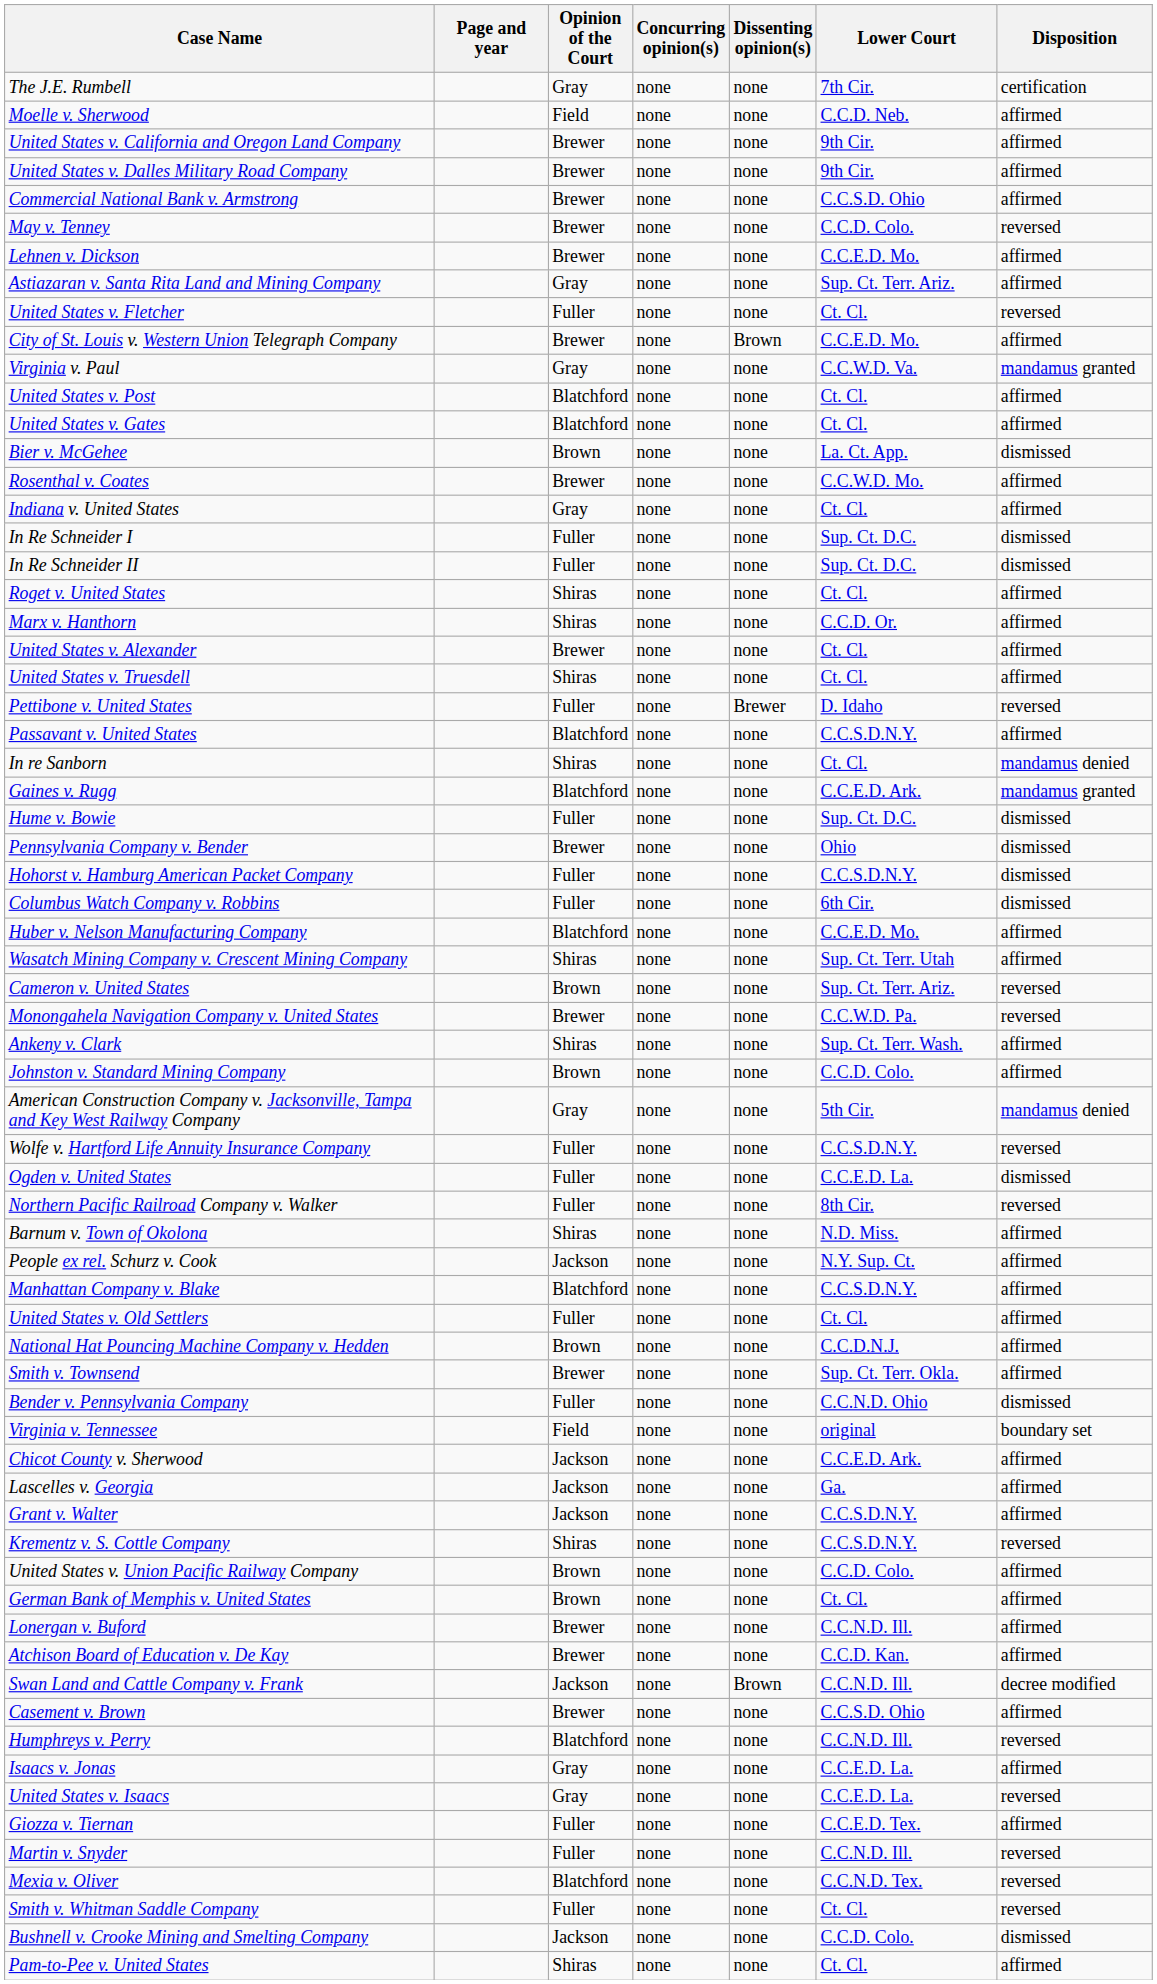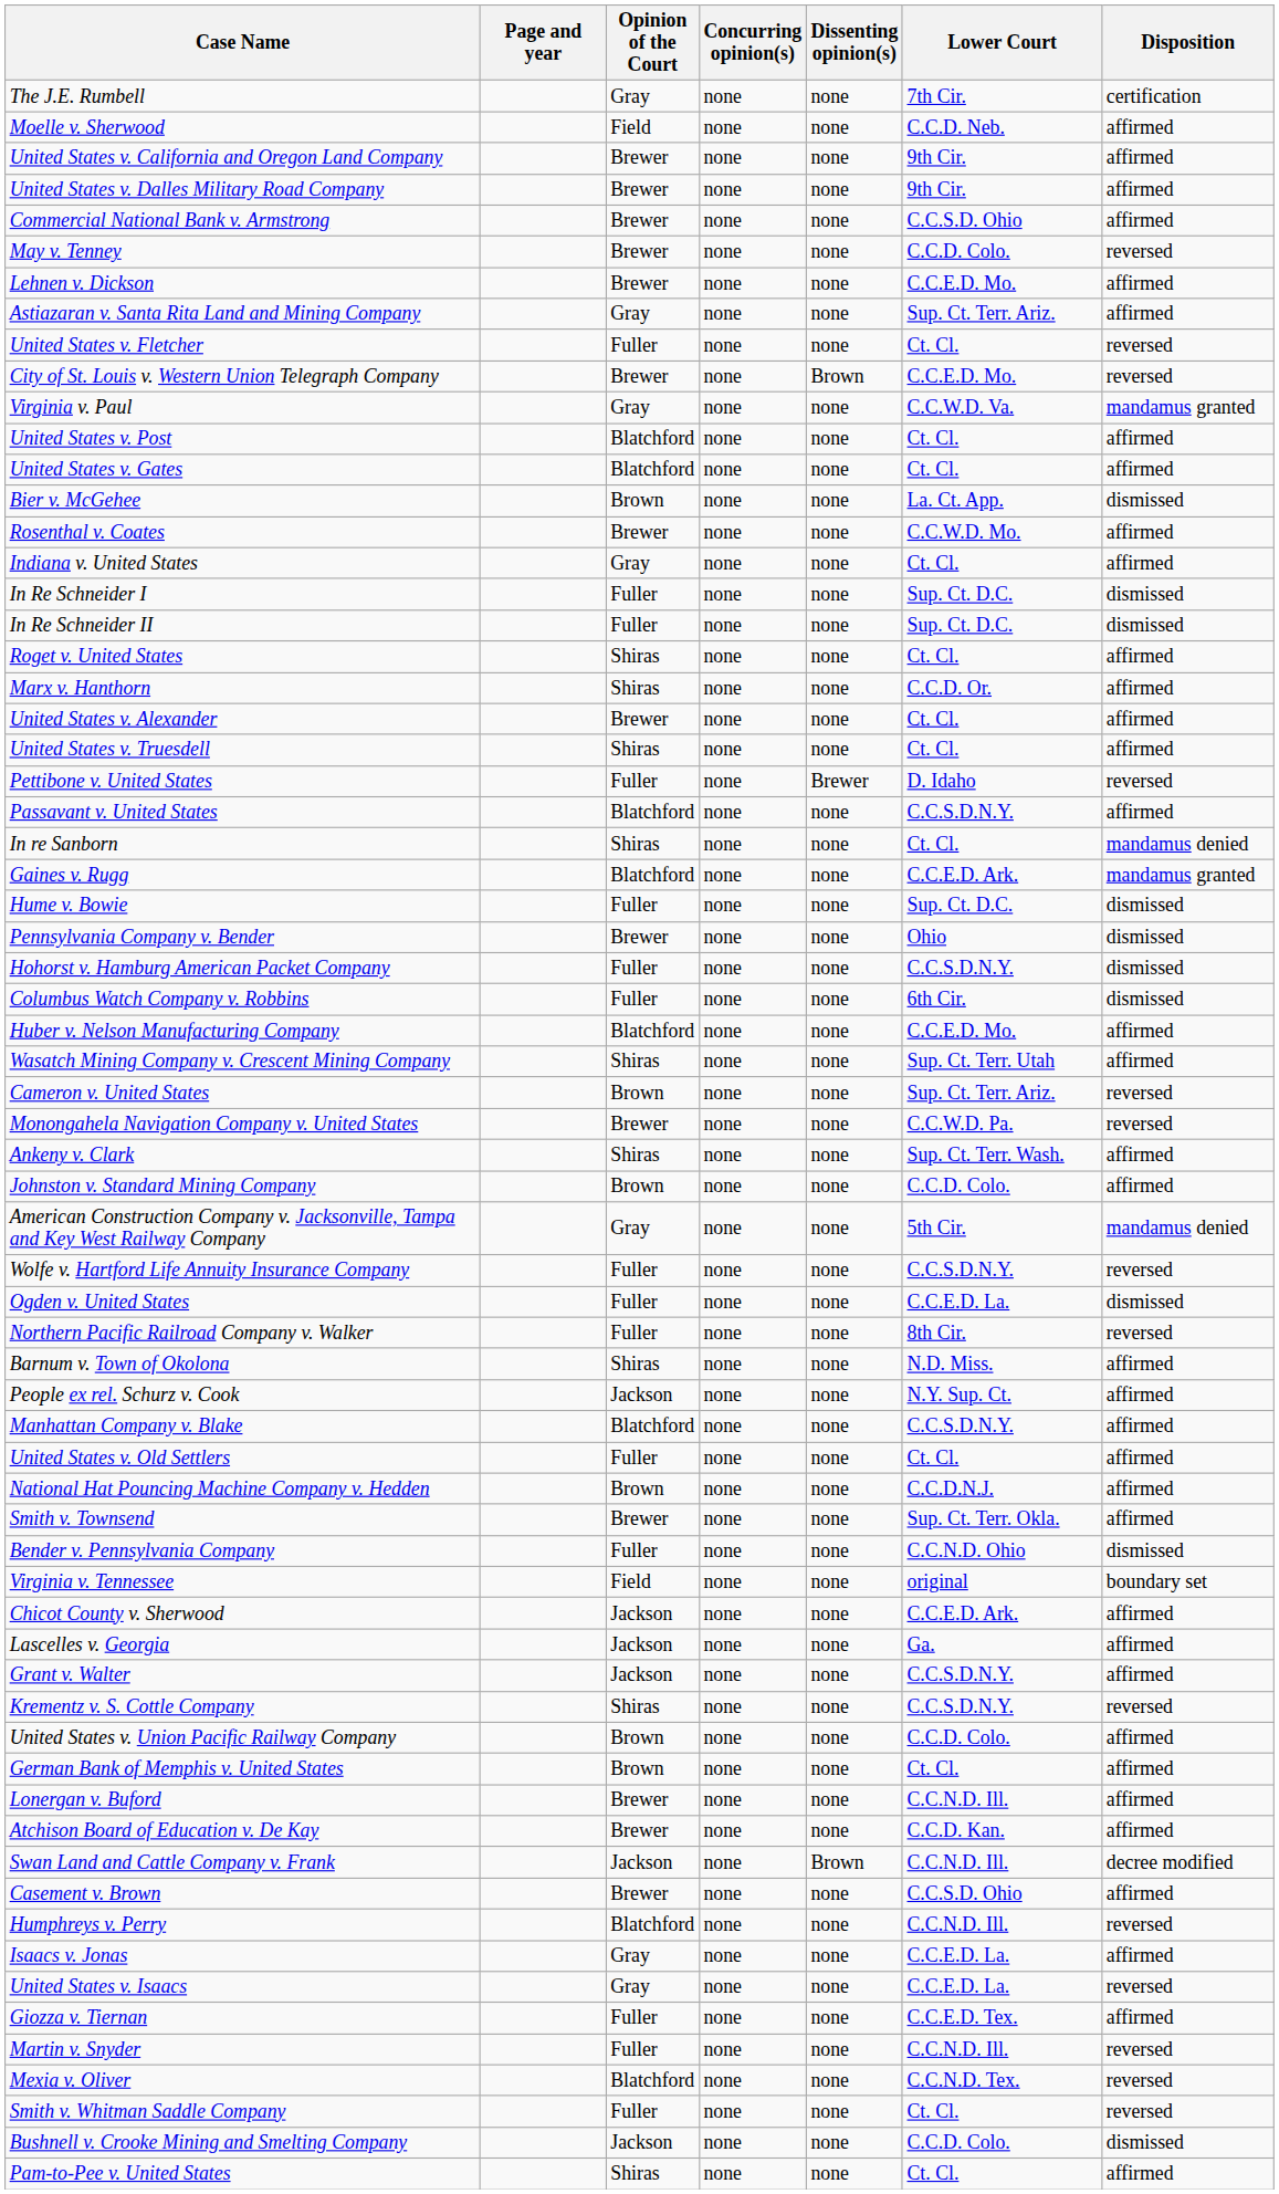 <table class="wikitable sortable">
 <tr>
 <th scope="col" style="width: 380px;">Case Name</th>
 <th scope="col" style="width: 95px;">Page and year</th>
 <th scope="col" style="width: 10px;">Opinion of the Court</th>
 <th scope="col" style="width: 10px;">Concurring opinion(s)</th>
 <th scope="col" style="width: 10px;">Dissenting opinion(s)</th>
 <th scope="col" style="width: 155px;">Lower Court</th>
 <th scope="col" style="width: 133px;">Disposition</th>
 </tr>
 <tr>
 <td><em>The J.E. Rumbell</em></td>
 <td align="right"></td>
 <td>Gray</td>
 <td>none</td>
 <td>none</td>
 <td><a href='#'>7th Cir.</a></td>
 <td>certification</td>
 </tr>
 <tr>
 <td><em><a href='#'>Moelle v. Sherwood</a></em></td>
 <td align="right"></td>
 <td>Field</td>
 <td>none</td>
 <td>none</td>
 <td><a href='#'>C.C.D. Neb.</a></td>
 <td>affirmed</td>
 </tr>
 <tr>
 <td><em><a href='#'>United States v. California and Oregon Land Company</a></em></td>
 <td align="right"></td>
 <td>Brewer</td>
 <td>none</td>
 <td>none</td>
 <td><a href='#'>9th Cir.</a></td>
 <td>affirmed</td>
 </tr>
 <tr>
 <td><em><a href='#'>United States v. Dalles Military Road Company</a></em></td>
 <td align="right"></td>
 <td>Brewer</td>
 <td>none</td>
 <td>none</td>
 <td><a href='#'>9th Cir.</a></td>
 <td>affirmed</td>
 </tr>
 <tr>
 <td><em><a href='#'>Commercial National Bank v. Armstrong</a></em></td>
 <td align="right"></td>
 <td>Brewer</td>
 <td>none</td>
 <td>none</td>
 <td><a href='#'>C.C.S.D. Ohio</a></td>
 <td>affirmed</td>
 </tr>
 <tr>
 <td><em><a href='#'>May v. Tenney</a></em></td>
 <td align="right"></td>
 <td>Brewer</td>
 <td>none</td>
 <td>none</td>
 <td><a href='#'>C.C.D. Colo.</a></td>
 <td>reversed</td>
 </tr>
 <tr>
 <td><em><a href='#'>Lehnen v. Dickson</a></em></td>
 <td align="right"></td>
 <td>Brewer</td>
 <td>none</td>
 <td>none</td>
 <td><a href='#'>C.C.E.D. Mo.</a></td>
 <td>affirmed</td>
 </tr>
 <tr>
 <td><em><a href='#'>Astiazaran v. Santa Rita Land and Mining Company</a></em></td>
 <td align="right"></td>
 <td>Gray</td>
 <td>none</td>
 <td>none</td>
 <td><a href='#'>Sup. Ct. Terr. Ariz.</a></td>
 <td>affirmed</td>
 </tr>
 <tr>
 <td><em><a href='#'>United States v. Fletcher</a></em></td>
 <td align="right"></td>
 <td>Fuller</td>
 <td>none</td>
 <td>none</td>
 <td><a href='#'>Ct. Cl.</a></td>
 <td>reversed</td>
 </tr>
 <tr>
 <td><em><a href='#'>City of St. Louis</a> v. <a href='#'>Western Union</a> Telegraph Company</em></td>
 <td align="right"></td>
 <td>Brewer</td>
 <td>none</td>
 <td>Brown</td>
 <td><a href='#'>C.C.E.D. Mo.</a></td>
-<td>affirmed</td>
+<td>reversed</td>
 </tr>
 <tr>
 <td><em><a href='#'>Virginia</a> v. Paul</em></td>
 <td align="right"></td>
 <td>Gray</td>
 <td>none</td>
 <td>none</td>
 <td><a href='#'>C.C.W.D. Va.</a></td>
 <td><a href='#'>mandamus</a> granted</td>
 </tr>
 <tr>
 <td><em><a href='#'>United States v. Post</a></em></td>
 <td align="right"></td>
 <td>Blatchford</td>
 <td>none</td>
 <td>none</td>
 <td><a href='#'>Ct. Cl.</a></td>
 <td>affirmed</td>
 </tr>
 <tr>
 <td><em><a href='#'>United States v. Gates</a></em></td>
 <td align="right"></td>
 <td>Blatchford</td>
 <td>none</td>
 <td>none</td>
 <td><a href='#'>Ct. Cl.</a></td>
 <td>affirmed</td>
 </tr>
 <tr>
 <td><em><a href='#'>Bier v. McGehee</a></em></td>
 <td align="right"></td>
 <td>Brown</td>
 <td>none</td>
 <td>none</td>
 <td><a href='#'>La. Ct. App.</a></td>
 <td>dismissed</td>
 </tr>
 <tr>
 <td><em><a href='#'>Rosenthal v. Coates</a></em></td>
 <td align="right"></td>
 <td>Brewer</td>
 <td>none</td>
 <td>none</td>
 <td><a href='#'>C.C.W.D. Mo.</a></td>
 <td>affirmed</td>
 </tr>
 <tr>
 <td><em><a href='#'>Indiana</a> v. United States</em></td>
 <td align="right"></td>
 <td>Gray</td>
 <td>none</td>
 <td>none</td>
 <td><a href='#'>Ct. Cl.</a></td>
 <td>affirmed</td>
 </tr>
 <tr>
 <td><em>In Re Schneider I</em></td>
 <td align="right"></td>
 <td>Fuller</td>
 <td>none</td>
 <td>none</td>
 <td><a href='#'>Sup. Ct. D.C.</a></td>
 <td>dismissed</td>
 </tr>
 <tr>
 <td><em>In Re Schneider II</em></td>
 <td align="right"></td>
 <td>Fuller</td>
 <td>none</td>
 <td>none</td>
 <td><a href='#'>Sup. Ct. D.C.</a></td>
 <td>dismissed</td>
 </tr>
 <tr>
 <td><em><a href='#'>Roget v. United States</a></em></td>
 <td align="right"></td>
 <td>Shiras</td>
 <td>none</td>
 <td>none</td>
 <td><a href='#'>Ct. Cl.</a></td>
 <td>affirmed</td>
 </tr>
 <tr>
 <td><em><a href='#'>Marx v. Hanthorn</a></em></td>
 <td align="right"></td>
 <td>Shiras</td>
 <td>none</td>
 <td>none</td>
 <td><a href='#'>C.C.D. Or.</a></td>
 <td>affirmed</td>
 </tr>
 <tr>
 <td><em><a href='#'>United States v. Alexander</a></em></td>
 <td align="right"></td>
 <td>Brewer</td>
 <td>none</td>
 <td>none</td>
 <td><a href='#'>Ct. Cl.</a></td>
 <td>affirmed</td>
 </tr>
 <tr>
 <td><em><a href='#'>United States v. Truesdell</a></em></td>
 <td align="right"></td>
 <td>Shiras</td>
 <td>none</td>
 <td>none</td>
 <td><a href='#'>Ct. Cl.</a></td>
 <td>affirmed</td>
 </tr>
 <tr>
 <td><em><a href='#'>Pettibone v. United States</a></em></td>
 <td align="right"></td>
 <td>Fuller</td>
 <td>none</td>
 <td>Brewer</td>
 <td><a href='#'>D. Idaho</a></td>
 <td>reversed</td>
 </tr>
 <tr>
 <td><em><a href='#'>Passavant v. United States</a></em></td>
 <td align="right"></td>
 <td>Blatchford</td>
 <td>none</td>
 <td>none</td>
 <td><a href='#'>C.C.S.D.N.Y.</a></td>
 <td>affirmed</td>
 </tr>
 <tr>
 <td><em>In re Sanborn</em></td>
 <td align="right"></td>
 <td>Shiras</td>
 <td>none</td>
 <td>none</td>
 <td><a href='#'>Ct. Cl.</a></td>
 <td><a href='#'>mandamus</a> denied</td>
 </tr>
 <tr>
 <td><em><a href='#'>Gaines v. Rugg</a></em></td>
 <td align="right"></td>
 <td>Blatchford</td>
 <td>none</td>
 <td>none</td>
 <td><a href='#'>C.C.E.D. Ark.</a></td>
 <td><a href='#'>mandamus</a> granted</td>
 </tr>
 <tr>
 <td><em><a href='#'>Hume v. Bowie</a></em></td>
 <td align="right"></td>
 <td>Fuller</td>
 <td>none</td>
 <td>none</td>
 <td><a href='#'>Sup. Ct. D.C.</a></td>
 <td>dismissed</td>
 </tr>
 <tr>
 <td><em><a href='#'>Pennsylvania Company v. Bender</a></em></td>
 <td align="right"></td>
 <td>Brewer</td>
 <td>none</td>
 <td>none</td>
 <td><a href='#'>Ohio</a></td>
 <td>dismissed</td>
 </tr>
 <tr>
 <td><em><a href='#'>Hohorst v. Hamburg American Packet Company</a></em></td>
 <td align="right"></td>
 <td>Fuller</td>
 <td>none</td>
 <td>none</td>
 <td><a href='#'>C.C.S.D.N.Y.</a></td>
 <td>dismissed</td>
 </tr>
 <tr>
 <td><em><a href='#'>Columbus Watch Company v. Robbins</a></em></td>
 <td align="right"></td>
 <td>Fuller</td>
 <td>none</td>
 <td>none</td>
 <td><a href='#'>6th Cir.</a></td>
 <td>dismissed</td>
 </tr>
 <tr>
 <td><em><a href='#'>Huber v. Nelson Manufacturing Company</a></em></td>
 <td align="right"></td>
 <td>Blatchford</td>
 <td>none</td>
 <td>none</td>
 <td><a href='#'>C.C.E.D. Mo.</a></td>
 <td>affirmed</td>
 </tr>
 <tr>
 <td><em><a href='#'>Wasatch Mining Company v. Crescent Mining Company</a></em></td>
 <td align="right"></td>
 <td>Shiras</td>
 <td>none</td>
 <td>none</td>
 <td><a href='#'>Sup. Ct. Terr. Utah</a></td>
 <td>affirmed</td>
 </tr>
 <tr>
 <td><em><a href='#'>Cameron v. United States</a></em></td>
 <td align="right"></td>
 <td>Brown</td>
 <td>none</td>
 <td>none</td>
 <td><a href='#'>Sup. Ct. Terr. Ariz.</a></td>
 <td>reversed</td>
 </tr>
 <tr>
 <td><em><a href='#'>Monongahela Navigation Company v. United States</a></em></td>
 <td align="right"></td>
 <td>Brewer</td>
 <td>none</td>
 <td>none</td>
 <td><a href='#'>C.C.W.D. Pa.</a></td>
 <td>reversed</td>
 </tr>
 <tr>
 <td><em><a href='#'>Ankeny v. Clark</a></em></td>
 <td align="right"></td>
 <td>Shiras</td>
 <td>none</td>
 <td>none</td>
 <td><a href='#'>Sup. Ct. Terr. Wash.</a></td>
 <td>affirmed</td>
 </tr>
 <tr>
 <td><em><a href='#'>Johnston v. Standard Mining Company</a></em></td>
 <td align="right"></td>
 <td>Brown</td>
 <td>none</td>
 <td>none</td>
 <td><a href='#'>C.C.D. Colo.</a></td>
 <td>affirmed</td>
 </tr>
 <tr>
 <td><em>American Construction Company v. <a href='#'>Jacksonville, Tampa and Key West Railway</a> Company</em></td>
 <td align="right"></td>
 <td>Gray</td>
 <td>none</td>
 <td>none</td>
 <td><a href='#'>5th Cir.</a></td>
 <td><a href='#'>mandamus</a> denied</td>
 </tr>
 <tr>
 <td><em>Wolfe v. <a href='#'>Hartford Life Annuity Insurance Company</a></em></td>
 <td align="right"></td>
 <td>Fuller</td>
 <td>none</td>
 <td>none</td>
 <td><a href='#'>C.C.S.D.N.Y.</a></td>
 <td>reversed</td>
 </tr>
 <tr>
 <td><em><a href='#'>Ogden v. United States</a></em></td>
 <td align="right"></td>
 <td>Fuller</td>
 <td>none</td>
 <td>none</td>
 <td><a href='#'>C.C.E.D. La.</a></td>
 <td>dismissed</td>
 </tr>
 <tr>
 <td><em><a href='#'>Northern Pacific Railroad</a> Company v. Walker</em></td>
 <td align="right"></td>
 <td>Fuller</td>
 <td>none</td>
 <td>none</td>
 <td><a href='#'>8th Cir.</a></td>
 <td>reversed</td>
 </tr>
 <tr>
 <td><em>Barnum v. <a href='#'>Town of Okolona</a></em></td>
 <td align="right"></td>
 <td>Shiras</td>
 <td>none</td>
 <td>none</td>
 <td><a href='#'>N.D. Miss.</a></td>
 <td>affirmed</td>
 </tr>
 <tr>
 <td><em>People <a href='#'>ex rel.</a> Schurz v. Cook</em></td>
 <td align="right"></td>
 <td>Jackson</td>
 <td>none</td>
 <td>none</td>
 <td><a href='#'>N.Y. Sup. Ct.</a></td>
 <td>affirmed</td>
 </tr>
 <tr>
 <td><em><a href='#'>Manhattan Company v. Blake</a></em></td>
 <td align="right"></td>
 <td>Blatchford</td>
 <td>none</td>
 <td>none</td>
 <td><a href='#'>C.C.S.D.N.Y.</a></td>
 <td>affirmed</td>
 </tr>
 <tr>
 <td><em><a href='#'>United States v. Old Settlers</a></em></td>
 <td align="right"></td>
 <td>Fuller</td>
 <td>none</td>
 <td>none</td>
 <td><a href='#'>Ct. Cl.</a></td>
 <td>affirmed</td>
 </tr>
 <tr>
 <td><em><a href='#'>National Hat Pouncing Machine Company v. Hedden</a></em></td>
 <td align="right"></td>
 <td>Brown</td>
 <td>none</td>
 <td>none</td>
 <td><a href='#'>C.C.D.N.J.</a></td>
 <td>affirmed</td>
 </tr>
 <tr>
 <td><em><a href='#'>Smith v. Townsend</a></em></td>
 <td align="right"></td>
 <td>Brewer</td>
 <td>none</td>
 <td>none</td>
 <td><a href='#'>Sup. Ct. Terr. Okla.</a></td>
 <td>affirmed</td>
 </tr>
 <tr>
 <td><em><a href='#'>Bender v. Pennsylvania Company</a></em></td>
 <td align="right"></td>
 <td>Fuller</td>
 <td>none</td>
 <td>none</td>
 <td><a href='#'>C.C.N.D. Ohio</a></td>
 <td>dismissed</td>
 </tr>
 <tr>
 <td><em><a href='#'>Virginia v. Tennessee</a></em></td>
 <td align="right"></td>
 <td>Field</td>
 <td>none</td>
 <td>none</td>
 <td><a href='#'>original</a></td>
 <td>boundary set</td>
 </tr>
 <tr>
 <td><em><a href='#'>Chicot County</a> v. Sherwood</em></td>
 <td align="right"></td>
 <td>Jackson</td>
 <td>none</td>
 <td>none</td>
 <td><a href='#'>C.C.E.D. Ark.</a></td>
 <td>affirmed</td>
 </tr>
 <tr>
 <td><em>Lascelles v. <a href='#'>Georgia</a></em></td>
 <td align="right"></td>
 <td>Jackson</td>
 <td>none</td>
 <td>none</td>
 <td><a href='#'>Ga.</a></td>
 <td>affirmed</td>
 </tr>
 <tr>
 <td><em><a href='#'>Grant v. Walter</a></em></td>
 <td align="right"></td>
 <td>Jackson</td>
 <td>none</td>
 <td>none</td>
 <td><a href='#'>C.C.S.D.N.Y.</a></td>
 <td>affirmed</td>
 </tr>
 <tr>
 <td><em><a href='#'>Krementz v. S. Cottle Company</a></em></td>
 <td align="right"></td>
 <td>Shiras</td>
 <td>none</td>
 <td>none</td>
 <td><a href='#'>C.C.S.D.N.Y.</a></td>
 <td>reversed</td>
 </tr>
 <tr>
 <td><em>United States v. <a href='#'>Union Pacific Railway</a> Company</em></td>
 <td align="right"></td>
 <td>Brown</td>
 <td>none</td>
 <td>none</td>
 <td><a href='#'>C.C.D. Colo.</a></td>
 <td>affirmed</td>
 </tr>
 <tr>
 <td><em><a href='#'>German Bank of Memphis v. United States</a></em></td>
 <td align="right"></td>
 <td>Brown</td>
 <td>none</td>
 <td>none</td>
 <td><a href='#'>Ct. Cl.</a></td>
 <td>affirmed</td>
 </tr>
 <tr>
 <td><em><a href='#'>Lonergan v. Buford</a></em></td>
 <td align="right"></td>
 <td>Brewer</td>
 <td>none</td>
 <td>none</td>
 <td><a href='#'>C.C.N.D. Ill.</a></td>
 <td>affirmed</td>
 </tr>
 <tr>
 <td><em><a href='#'>Atchison Board of Education v. De Kay</a></em></td>
 <td align="right"></td>
 <td>Brewer</td>
 <td>none</td>
 <td>none</td>
 <td><a href='#'>C.C.D. Kan.</a></td>
 <td>affirmed</td>
 </tr>
 <tr>
 <td><em><a href='#'>Swan Land and Cattle Company v. Frank</a></em></td>
 <td align="right"></td>
 <td>Jackson</td>
 <td>none</td>
 <td>Brown</td>
 <td><a href='#'>C.C.N.D. Ill.</a></td>
 <td>decree modified</td>
 </tr>
 <tr>
 <td><em><a href='#'>Casement v. Brown</a></em></td>
 <td align="right"></td>
 <td>Brewer</td>
 <td>none</td>
 <td>none</td>
 <td><a href='#'>C.C.S.D. Ohio</a></td>
 <td>affirmed</td>
 </tr>
 <tr>
 <td><em><a href='#'>Humphreys v. Perry</a></em></td>
 <td align="right"></td>
 <td>Blatchford</td>
 <td>none</td>
 <td>none</td>
 <td><a href='#'>C.C.N.D. Ill.</a></td>
 <td>reversed</td>
 </tr>
 <tr>
 <td><em><a href='#'>Isaacs v. Jonas</a></em></td>
 <td align="right"></td>
 <td>Gray</td>
 <td>none</td>
 <td>none</td>
 <td><a href='#'>C.C.E.D. La.</a></td>
 <td>affirmed</td>
 </tr>
 <tr>
 <td><em><a href='#'>United States v. Isaacs</a></em></td>
 <td align="right"></td>
 <td>Gray</td>
 <td>none</td>
 <td>none</td>
 <td><a href='#'>C.C.E.D. La.</a></td>
 <td>reversed</td>
 </tr>
 <tr>
 <td><em><a href='#'>Giozza v. Tiernan</a></em></td>
 <td align="right"></td>
 <td>Fuller</td>
 <td>none</td>
 <td>none</td>
 <td><a href='#'>C.C.E.D. Tex.</a></td>
 <td>affirmed</td>
 </tr>
 <tr>
 <td><em><a href='#'>Martin v. Snyder</a></em></td>
 <td align="right"></td>
 <td>Fuller</td>
 <td>none</td>
 <td>none</td>
 <td><a href='#'>C.C.N.D. Ill.</a></td>
 <td>reversed</td>
 </tr>
 <tr>
 <td><em><a href='#'>Mexia v. Oliver</a></em></td>
 <td align="right"></td>
 <td>Blatchford</td>
 <td>none</td>
 <td>none</td>
 <td><a href='#'>C.C.N.D. Tex.</a></td>
 <td>reversed</td>
 </tr>
 <tr>
 <td><em><a href='#'>Smith v. Whitman Saddle Company</a></em></td>
 <td align="right"></td>
 <td>Fuller</td>
 <td>none</td>
 <td>none</td>
 <td><a href='#'>Ct. Cl.</a></td>
 <td>reversed</td>
 </tr>
 <tr>
 <td><em><a href='#'>Bushnell v. Crooke Mining and Smelting Company</a></em></td>
 <td align="right"></td>
 <td>Jackson</td>
 <td>none</td>
 <td>none</td>
 <td><a href='#'>C.C.D. Colo.</a></td>
 <td>dismissed</td>
 </tr>
 <tr>
 <td><em><a href='#'>Pam-to-Pee v. United States</a></em></td>
 <td align="right"></td>
 <td>Shiras</td>
 <td>none</td>
 <td>none</td>
 <td><a href='#'>Ct. Cl.</a></td>
 <td>affirmed</td>
 </tr>
 <tr>
 </tr>
 </table>
